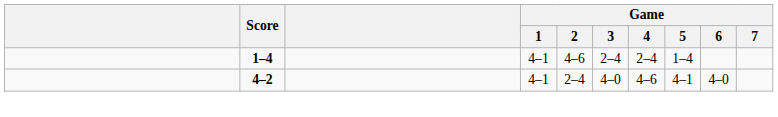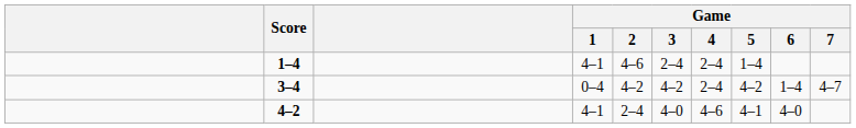 <table class="wikitable" style="text-align: center;">
 <tr>
 <th rowspan=2 align="right" width="270"></th>
 <th rowspan=2 width="45">Score</th>
 <th rowspan=2 align="left" width="270"></th>
 <th colspan=7>Game</th>
 </tr>
 <tr>
 <th width="35">1</th>
 <th width="35">2</th>
 <th width="35">3</th>
 <th width="35">4</th>
 <th width="35">5</th>
 <th width="35">6</th>
 <th width="35">7</th>
 </tr>
 <tr>
 <td align=left></td>
 <td align=center><strong>1–4</strong></td>
 <td align=left><strong></strong></td>
 <td>4–1</td>
 <td>4–6</td>
 <td>2–4</td>
 <td>2–4</td>
 <td>1–4</td>
 <td></td>
 <td></td>
 </tr>
 <tr>
+<td align=left></td>
+<td align=center><strong>3–4</strong></td>
+<td align=left><strong></strong></td>
+<td>0–4</td>
+<td>4–2</td>
+<td>4–2</td>
+<td>2–4</td>
+<td>4–2</td>
+<td>1–4</td>
+<td>4–7</td>
+</tr>
+<tr>
 <td align=left><strong></strong></td>
 <td align=center><strong>4–2</strong></td>
 <td align=left></td>
 <td>4–1</td>
 <td>2–4</td>
 <td>4–0</td>
 <td>4–6</td>
 <td>4–1</td>
 <td>4–0</td>
 <td></td>
 </tr>
 </table>
